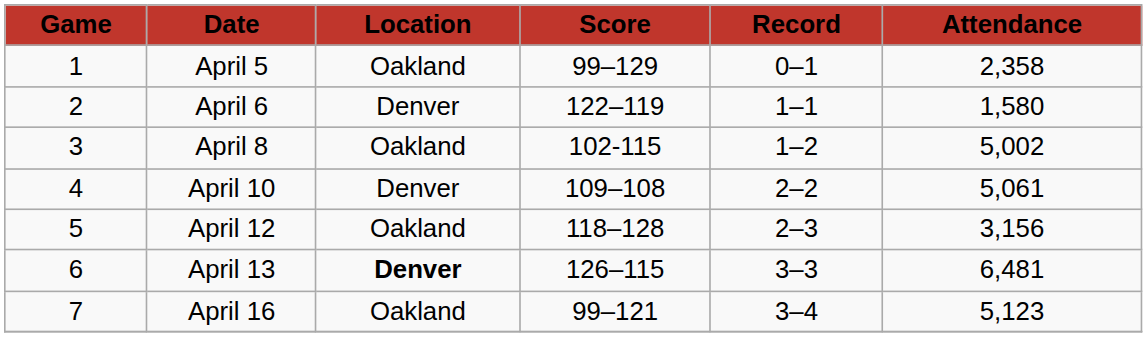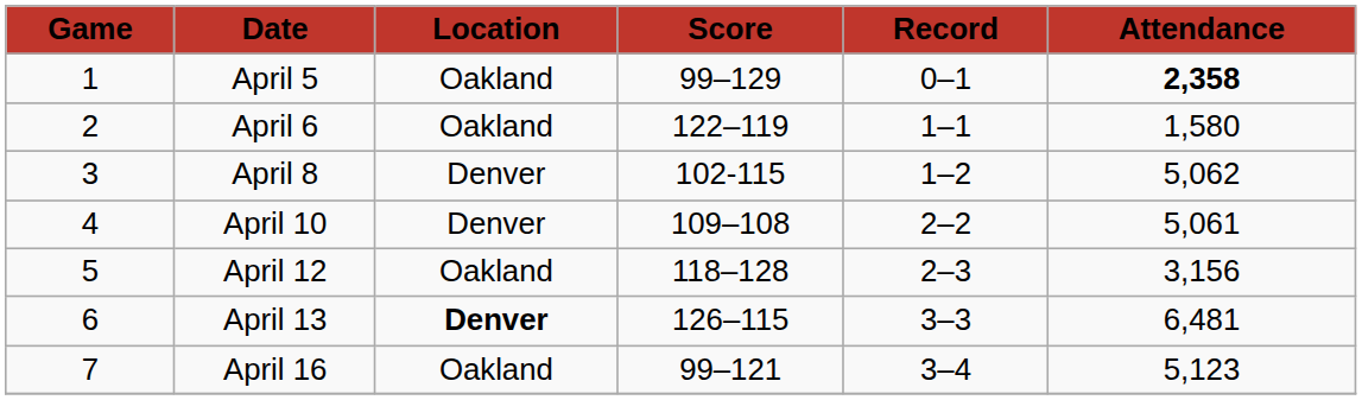 <table class="wikitable" width="80%">
 <tr align="center"  style="background:#C0362C;color:#000000;">
 <td><strong>Game</strong></td>
 <td><strong>Date</strong></td>
 <td><strong>Location</strong></td>
 <td><strong>Score</strong></td>
 <td><strong>Record</strong></td>
 <td><strong>Attendance</strong></td>
 </tr>
 <tr align="center" bgcolor="">
 <td>1</td>
 <td>April 5</td>
 <td>Oakland</td>
 <td>99–129</td>
 <td>0–1</td>
-<td>2,358</td>
+<td><strong>2,358</strong></td>
 </tr>
 <tr align="center" bgcolor="">
 <td>2</td>
 <td>April 6</td>
-<td>Denver</td>
+<td>Oakland</td>
 <td>122–119</td>
 <td>1–1</td>
 <td>1,580</td>
 </tr>
 <tr align="center" bgcolor="">
 <td>3</td>
 <td>April 8</td>
-<td>Oakland</td>
+<td>Denver</td>
 <td>102-115</td>
 <td>1–2</td>
-<td>5,002</td>
+<td>5,062</td>
 </tr>
 <tr align="center" bgcolor="">
 <td>4</td>
 <td>April 10</td>
 <td>Denver</td>
 <td>109–108</td>
 <td>2–2</td>
 <td>5,061</td>
 </tr>
 <tr align="center" bgcolor="">
 <td>5</td>
 <td>April 12</td>
 <td>Oakland</td>
 <td>118–128</td>
 <td>2–3</td>
 <td>3,156</td>
 </tr>
 <tr align="center" bgcolor="">
 <td>6</td>
 <td>April 13</td>
 <td><strong>Denver</strong></td>
 <td>126–115</td>
 <td>3–3</td>
 <td>6,481</td>
 </tr>
 <tr align="center" bgcolor="">
 <td>7</td>
 <td>April 16</td>
 <td>Oakland</td>
 <td>99–121</td>
 <td>3–4</td>
 <td>5,123</td>
 </tr>
 <tr align="center" bgcolor="">
 </tr>
 </table>
